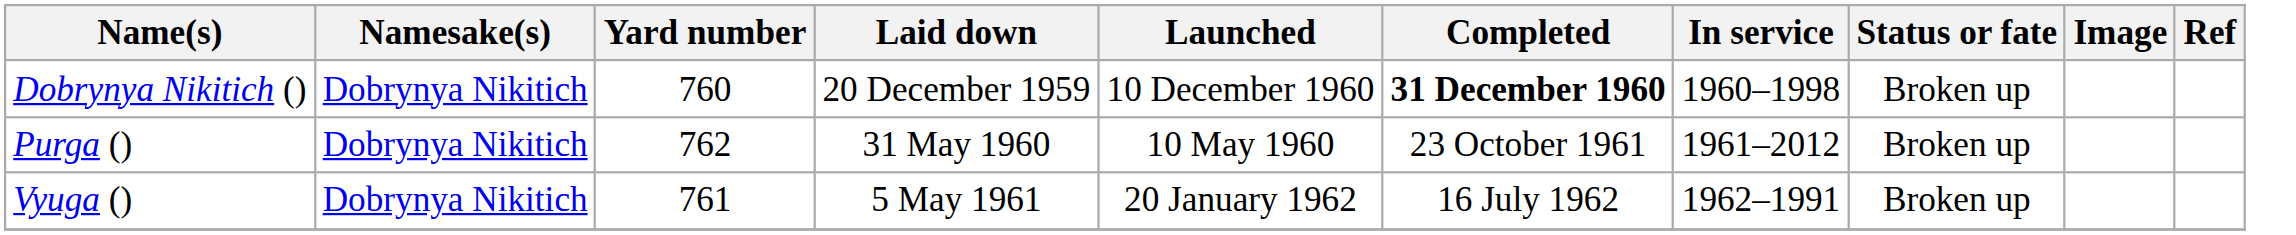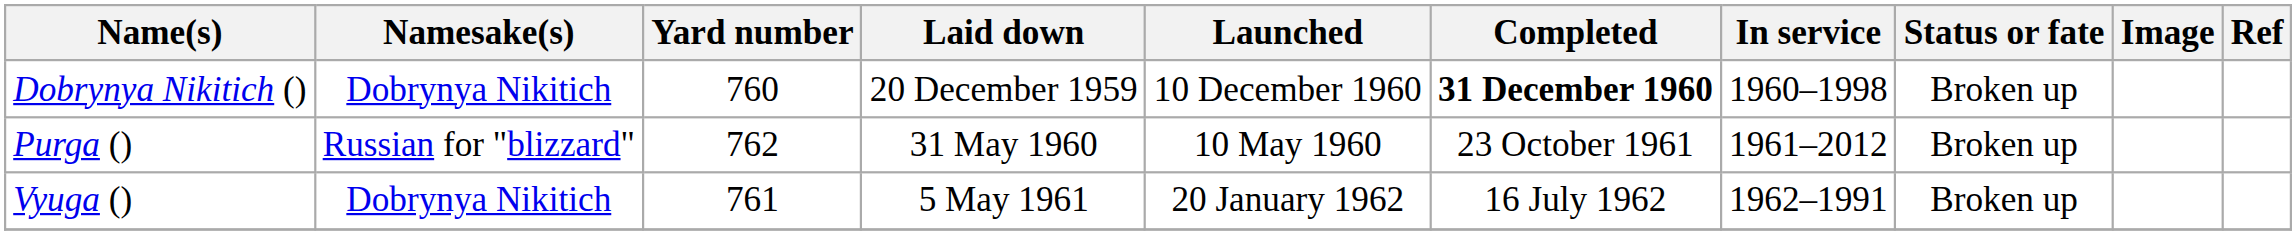 <table class="wikitable">
 <tr>
 <th>Name(s)</th>
 <th>Namesake(s)</th>
 <th>Yard number</th>
 <th>Laid down</th>
 <th>Launched</th>
 <th>Completed</th>
 <th>In service</th>
 <th>Status or fate</th>
 <th>Image</th>
 <th>Ref</th>
 </tr>
 <tr style="background:#FFFFFF;">
 <td align="left"><em><a href='#'>Dobrynya Nikitich</a></em> ()</td>
 <td align="center"><a href='#'>Dobrynya Nikitich</a></td>
 <td align="center">760</td>
 <td align="center">20 December 1959</td>
 <td align="center">10 December 1960</td>
 <td align="center"><strong>31 December 1960</strong></td>
 <td align="center">1960–1998</td>
 <td align="center">Broken up</td>
 <td align="center"></td>
 <td align="center"></td>
 </tr>
 <tr style="background:#FFFFFF;">
 <td align="left"><em><a href='#'>Purga</a></em> ()</td>
-<td align="center"><a href='#'>Dobrynya Nikitich</a></td>
+<td align="center"><a href='#'>Russian</a> for "<a href='#'>blizzard</a>"</td>
 <td align="center">762</td>
 <td align="center">31 May 1960</td>
 <td align="center">10 May 1960</td>
 <td align="center">23 October 1961</td>
 <td align="center">1961–2012</td>
 <td align="center">Broken up</td>
 <td align="center"></td>
 <td align="center"></td>
 </tr>
 <tr style="background:#FFFFFF;">
 <td align="left"><em><a href='#'>Vyuga</a></em> ()</td>
 <td align="center"><a href='#'>Dobrynya Nikitich</a></td>
 <td align="center">761</td>
 <td align="center">5 May 1961</td>
 <td align="center">20 January 1962</td>
 <td align="center">16 July 1962</td>
 <td align="center">1962–1991</td>
 <td align="center">Broken up</td>
 <td align="center"></td>
 <td align="center"></td>
 </tr>
 <tr>
 </tr>
 </table>
